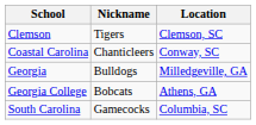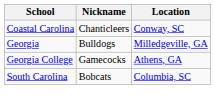 <table class="wikitable sortable">
 <tr>
 <th>School</th>
 <th>Nickname</th>
 <th>Location</th>
-</tr>
-<tr>
-<td><a href='#'>Clemson</a></td>
-<td>Tigers</td>
-<td><a href='#'>Clemson, SC</a></td>
 </tr>
 <tr>
 <td><a href='#'>Coastal Carolina</a></td>
 <td>Chanticleers</td>
 <td><a href='#'>Conway, SC</a></td>
 </tr>
 <tr>
 <td><a href='#'>Georgia</a></td>
 <td>Bulldogs</td>
 <td><a href='#'>Milledgeville, GA</a></td>
 </tr>
 <tr>
 <td><a href='#'>Georgia College</a></td>
-<td>Bobcats</td>
+<td>Gamecocks</td>
 <td><a href='#'>Athens, GA</a></td>
 </tr>
 <tr>
 <td><a href='#'>South Carolina</a></td>
-<td>Gamecocks</td>
+<td>Bobcats</td>
 <td><a href='#'>Columbia, SC</a></td>
 </tr>
 </table>
